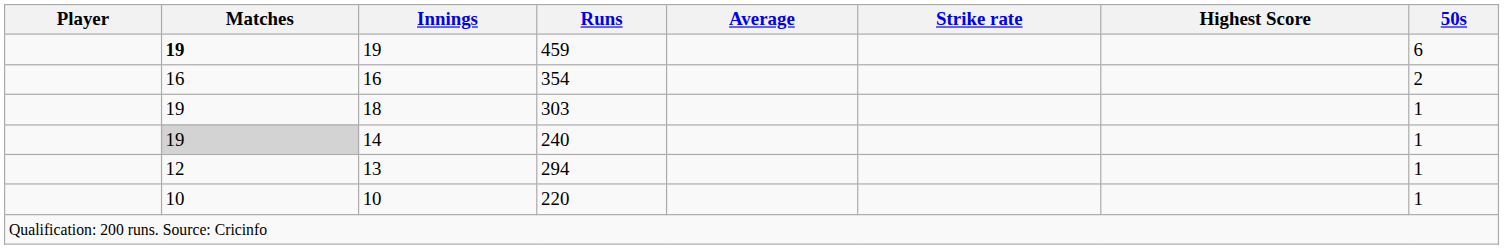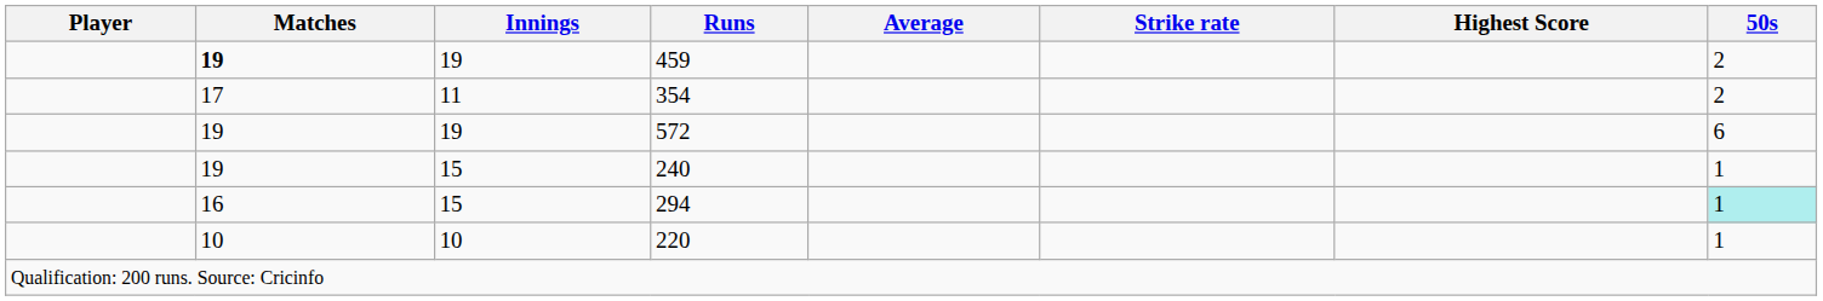 <table class="wikitable sortable" style="width:80%;">
 <tr>
 <th>Player</th>
 <th>Matches</th>
 <th><a href='#'>Innings</a></th>
 <th><a href='#'>Runs</a></th>
 <th><a href='#'>Average</a></th>
 <th><a href='#'>Strike rate</a></th>
 <th>Highest Score</th>
 <th><a href='#'>50s</a></th>
 </tr>
 <tr>
 <td></td>
 <td><strong>19</strong></td>
 <td>19</td>
 <td>459</td>
 <td></td>
 <td></td>
 <td></td>
-<td>6</td>
+<td>2</td>
 </tr>
 <tr>
 <td></td>
-<td>16</td>
-<td>16</td>
+<td>17</td>
+<td>11</td>
 <td>354</td>
 <td></td>
 <td></td>
 <td></td>
 <td>2</td>
 </tr>
 <tr>
 <td></td>
 <td>19</td>
-<td>18</td>
-<td>303</td>
+<td>19</td>
+<td>572</td>
 <td></td>
 <td></td>
 <td></td>
-<td>1</td>
+<td>6</td>
 </tr>
 <tr>
 <td></td>
-<td style="background: lightgrey;">19</td>
-<td>14</td>
+<td>19</td>
+<td>15</td>
 <td>240</td>
 <td></td>
 <td></td>
 <td></td>
 <td>1</td>
 </tr>
 <tr>
 <td></td>
-<td>12</td>
-<td>13</td>
+<td>16</td>
+<td>15</td>
 <td>294</td>
 <td></td>
 <td></td>
 <td></td>
-<td>1</td>
+<td style="background: paleturquoise;">1</td>
 </tr>
 <tr>
 <td></td>
 <td>10</td>
 <td>10</td>
 <td>220</td>
 <td></td>
 <td></td>
 <td></td>
 <td>1</td>
 </tr>
 <tr class="unsortable">
 <td colspan="8"><small>Qualification: 200 runs. Source: Cricinfo</small></td>
 </tr>
 </table>
